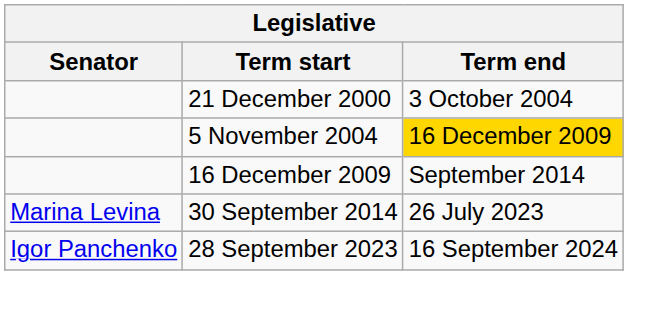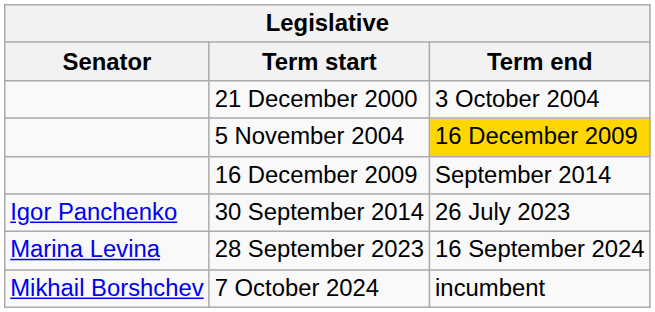 <table class="wikitable sortable">
 <tr>
 <th colspan=3>Legislative</th>
 </tr>
 <tr>
 <th>Senator</th>
 <th>Term start</th>
 <th>Term end</th>
 </tr>
 <tr>
 <td></td>
 <td>21 December 2000</td>
 <td>3 October 2004</td>
 </tr>
 <tr>
 <td></td>
 <td>5 November 2004</td>
 <td style="background: gold;">16 December 2009</td>
 </tr>
 <tr>
 <td></td>
 <td>16 December 2009</td>
 <td>September 2014</td>
 </tr>
 <tr>
-<td><a href='#'>Marina Levina</a></td>
+<td><a href='#'>Igor Panchenko</a></td>
 <td>30 September 2014</td>
 <td>26 July 2023</td>
 </tr>
 <tr>
-<td><a href='#'>Igor Panchenko</a></td>
+<td><a href='#'>Marina Levina</a></td>
 <td>28 September 2023</td>
 <td>16 September 2024</td>
 </tr>
+<tr>
+<td><a href='#'>Mikhail Borshchev</a></td>
+<td>7 October 2024</td>
+<td>incumbent</td>
+</tr>
 </table>
